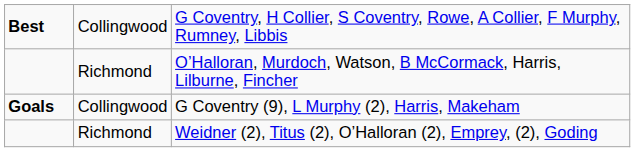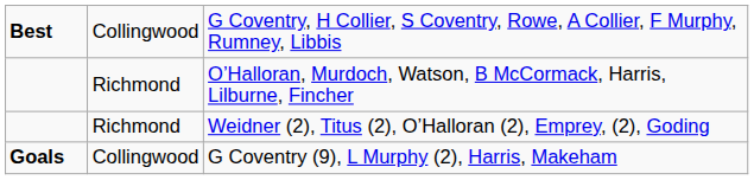 <table class=wikitable>
 <tr>
 <td width="60pt"><strong>Best</strong></td>
 <td width="80pt">Collingwood</td>
 <td><a href='#'>G Coventry</a>, <a href='#'>H Collier</a>, <a href='#'>S Coventry</a>, <a href='#'>Rowe</a>, <a href='#'>A Collier</a>, <a href='#'>F Murphy</a>, <a href='#'>Rumney</a>, <a href='#'>Libbis</a></td>
 </tr>
 <tr>
 <td></td>
 <td>Richmond</td>
 <td><a href='#'>O’Halloran</a>, <a href='#'>Murdoch</a>, Watson, <a href='#'>B McCormack</a>, Harris, <a href='#'>Lilburne</a>, <a href='#'>Fincher</a></td>
 </tr>
 <tr>
+<td></td>
+<td>Richmond</td>
+<td><a href='#'>Weidner</a> (2), <a href='#'>Titus</a> (2), O’Halloran (2), <a href='#'>Emprey</a>, (2), <a href='#'>Goding</a></td>
+</tr>
+<tr>
 <td><strong>Goals</strong></td>
 <td>Collingwood</td>
 <td>G Coventry (9), <a href='#'>L Murphy</a> (2), <a href='#'>Harris</a>, <a href='#'>Makeham</a></td>
 </tr>
-<tr>
-<td></td>
-<td>Richmond</td>
-<td><a href='#'>Weidner</a> (2), <a href='#'>Titus</a> (2), O’Halloran (2), <a href='#'>Emprey</a>, (2), <a href='#'>Goding</a></td>
-</tr>
 </table>
